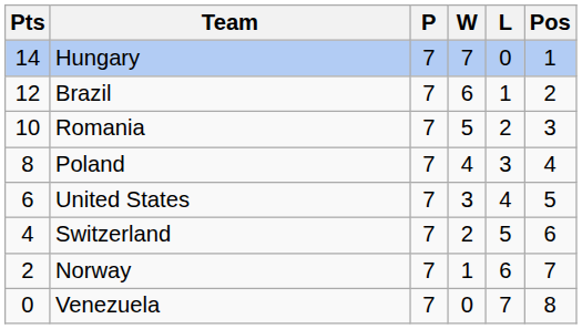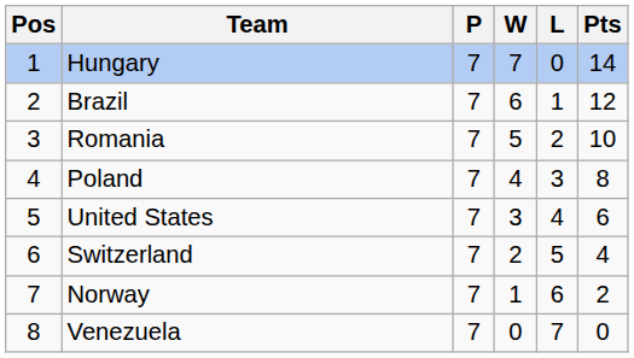 <table class="wikitable" style="font-size: 100%">
 <tr>
-<th width=20>Pts</th>
+<th width=15>Pos</th>
 <th width=250>Team</th>
 <th width=20>P</th>
 <th width=20>W</th>
 <th width=20>L</th>
-<th width=15>Pos</th>
+<th width=20>Pts</th>
 </tr>
 <tr align=center style="background: #b2ccf4;">
-<td>14</td>
+<td>1</td>
 <td align="left"> Hungary</td>
 <td>7</td>
 <td>7</td>
 <td>0</td>
-<td>1</td>
+<td>14</td>
 </tr>
 <tr align=center>
-<td>12</td>
+<td>2</td>
 <td align="left"> Brazil</td>
 <td>7</td>
 <td>6</td>
 <td>1</td>
-<td>2</td>
+<td>12</td>
 </tr>
 <tr align=center>
-<td>10</td>
+<td>3</td>
 <td align="left"> Romania</td>
 <td>7</td>
 <td>5</td>
 <td>2</td>
-<td>3</td>
+<td>10</td>
 </tr>
 <tr align=center>
-<td>8</td>
+<td>4</td>
 <td align="left"> Poland</td>
 <td>7</td>
 <td>4</td>
 <td>3</td>
-<td>4</td>
+<td>8</td>
 </tr>
 <tr align=center>
-<td>6</td>
+<td>5</td>
 <td align="left"> United States</td>
 <td>7</td>
 <td>3</td>
 <td>4</td>
-<td>5</td>
+<td>6</td>
 </tr>
 <tr align=center>
-<td>4</td>
+<td>6</td>
 <td align="left"> Switzerland</td>
 <td>7</td>
 <td>2</td>
 <td>5</td>
-<td>6</td>
+<td>4</td>
 </tr>
 <tr align=center>
-<td>2</td>
+<td>7</td>
 <td align="left"> Norway</td>
 <td>7</td>
 <td>1</td>
 <td>6</td>
-<td>7</td>
+<td>2</td>
 </tr>
 <tr align=center>
-<td>0</td>
+<td>8</td>
 <td align="left"> Venezuela</td>
 <td>7</td>
 <td>0</td>
 <td>7</td>
-<td>8</td>
+<td>0</td>
 </tr>
 </table>
